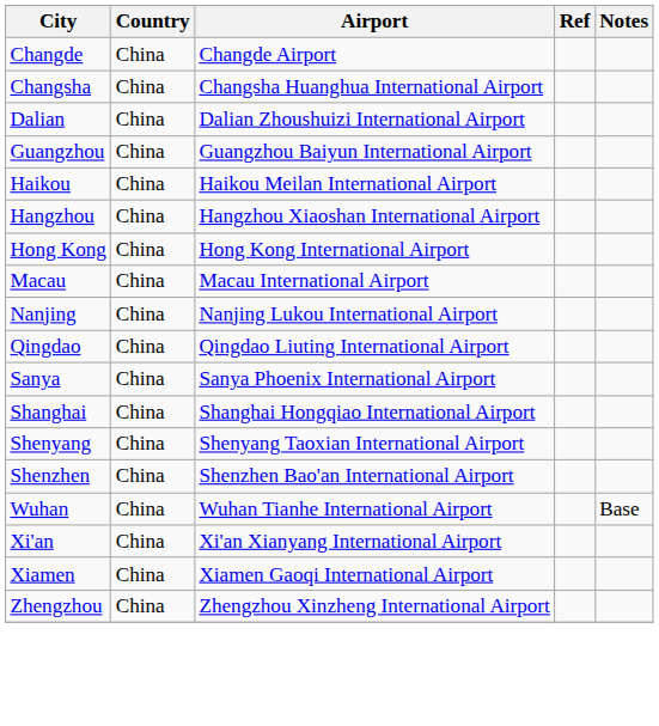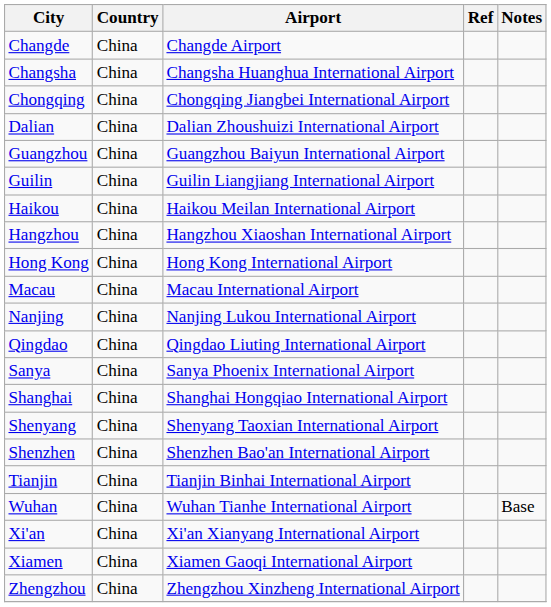 <table class="wikitable sortable collapsible collapsed">
 <tr>
 <th>City</th>
 <th>Country</th>
 <th>Airport</th>
 <th class="unsortable">Ref</th>
 <th>Notes</th>
 </tr>
 <tr>
 <td><a href='#'>Changde</a></td>
 <td>China</td>
 <td><a href='#'>Changde Airport</a></td>
 <td></td>
 <td></td>
 </tr>
 <tr>
 <td><a href='#'>Changsha</a></td>
 <td>China</td>
 <td><a href='#'>Changsha Huanghua International Airport</a></td>
 <td></td>
 <td></td>
 </tr>
 <tr>
+<td><a href='#'>Chongqing</a></td>
+<td>China</td>
+<td><a href='#'>Chongqing Jiangbei International Airport</a></td>
+<td></td>
+<td></td>
+</tr>
+<tr>
 <td><a href='#'>Dalian</a></td>
 <td>China</td>
 <td><a href='#'>Dalian Zhoushuizi International Airport</a></td>
 <td></td>
 <td></td>
 </tr>
 <tr>
 <td><a href='#'>Guangzhou</a></td>
 <td>China</td>
 <td><a href='#'>Guangzhou Baiyun International Airport</a></td>
+<td></td>
+<td></td>
+</tr>
+<tr>
+<td><a href='#'>Guilin</a></td>
+<td>China</td>
+<td><a href='#'>Guilin Liangjiang International Airport</a></td>
 <td></td>
 <td></td>
 </tr>
 <tr>
 <td><a href='#'>Haikou</a></td>
 <td>China</td>
 <td><a href='#'>Haikou Meilan International Airport</a></td>
 <td></td>
 <td></td>
 </tr>
 <tr>
 <td><a href='#'>Hangzhou</a></td>
 <td>China</td>
 <td><a href='#'>Hangzhou Xiaoshan International Airport</a></td>
 <td></td>
 <td></td>
 </tr>
 <tr>
 <td><a href='#'>Hong Kong</a></td>
 <td>China</td>
 <td><a href='#'>Hong Kong International Airport</a></td>
 <td></td>
 <td></td>
 </tr>
 <tr>
 <td><a href='#'>Macau</a></td>
 <td>China</td>
 <td><a href='#'>Macau International Airport</a></td>
 <td></td>
 <td></td>
 </tr>
 <tr>
 <td><a href='#'>Nanjing</a></td>
 <td>China</td>
 <td><a href='#'>Nanjing Lukou International Airport</a></td>
 <td></td>
 <td></td>
 </tr>
 <tr>
 <td><a href='#'>Qingdao</a></td>
 <td>China</td>
 <td><a href='#'>Qingdao Liuting International Airport</a></td>
 <td></td>
 <td></td>
 </tr>
 <tr>
 <td><a href='#'>Sanya</a></td>
 <td>China</td>
 <td><a href='#'>Sanya Phoenix International Airport</a></td>
 <td></td>
 <td></td>
 </tr>
 <tr>
 <td><a href='#'>Shanghai</a></td>
 <td>China</td>
 <td><a href='#'>Shanghai Hongqiao International Airport</a></td>
 <td></td>
 <td></td>
 </tr>
 <tr>
 <td><a href='#'>Shenyang</a></td>
 <td>China</td>
 <td><a href='#'>Shenyang Taoxian International Airport</a></td>
 <td></td>
 <td></td>
 </tr>
 <tr>
 <td><a href='#'>Shenzhen</a></td>
 <td>China</td>
 <td><a href='#'>Shenzhen Bao'an International Airport</a></td>
 <td></td>
 <td></td>
 </tr>
 <tr>
+<td><a href='#'>Tianjin</a></td>
+<td>China</td>
+<td><a href='#'>Tianjin Binhai International Airport</a></td>
+<td></td>
+<td></td>
+</tr>
+<tr>
 <td><a href='#'>Wuhan</a></td>
 <td>China</td>
 <td><a href='#'>Wuhan Tianhe International Airport</a></td>
 <td></td>
 <td>Base</td>
 </tr>
 <tr>
 <td><a href='#'>Xi'an</a></td>
 <td>China</td>
 <td><a href='#'>Xi'an Xianyang International Airport</a></td>
 <td></td>
 <td></td>
 </tr>
 <tr>
 <td><a href='#'>Xiamen</a></td>
 <td>China</td>
 <td><a href='#'>Xiamen Gaoqi International Airport</a></td>
 <td></td>
 <td></td>
 </tr>
 <tr>
 <td><a href='#'>Zhengzhou</a></td>
 <td>China</td>
 <td><a href='#'>Zhengzhou Xinzheng International Airport</a></td>
 <td></td>
 <td></td>
 </tr>
 <tr>
 </tr>
 </table>
